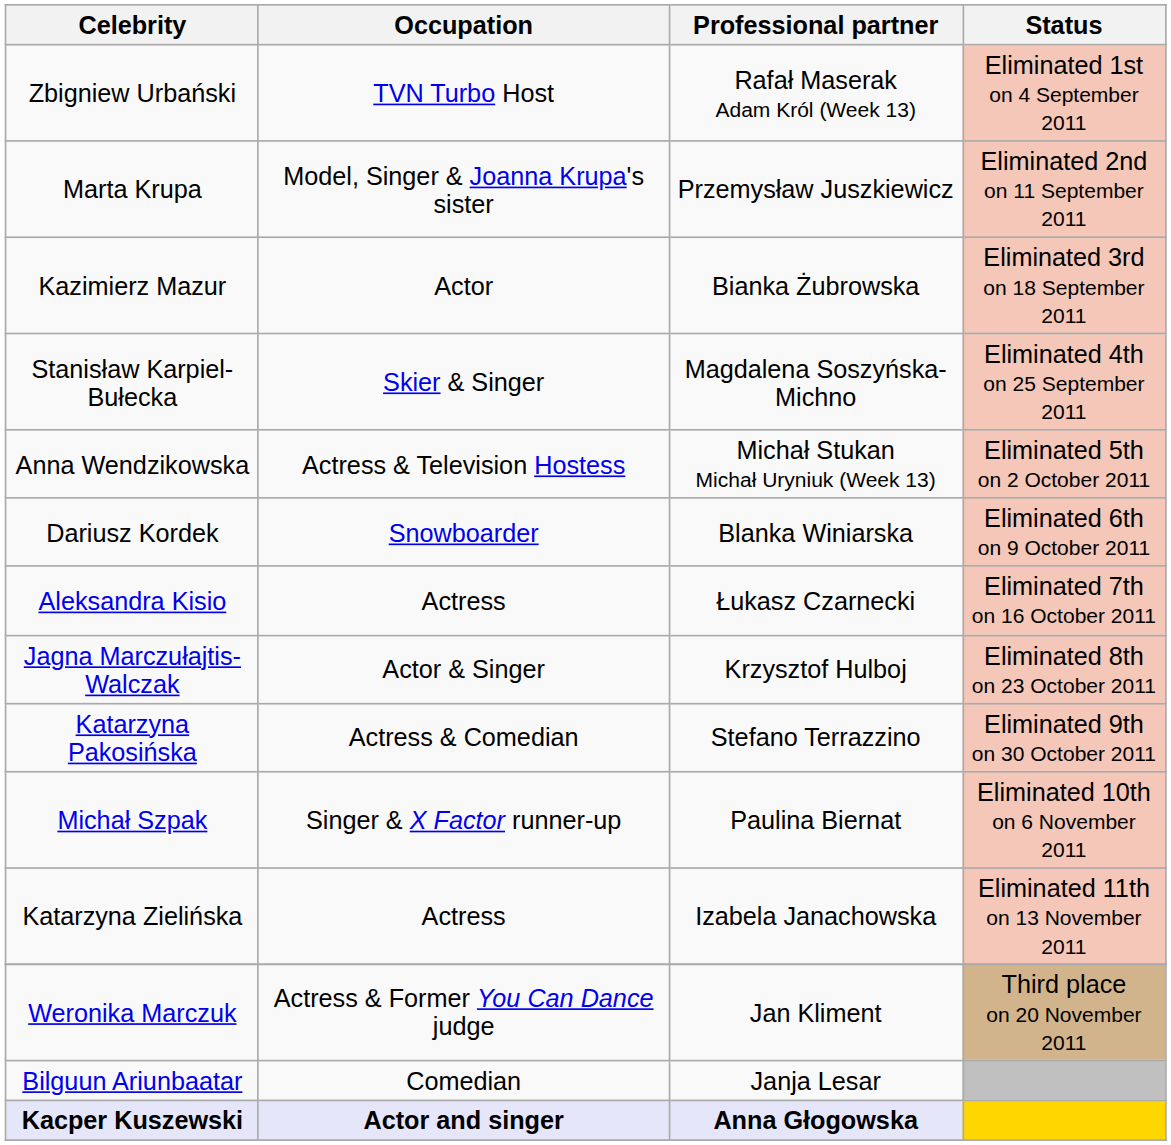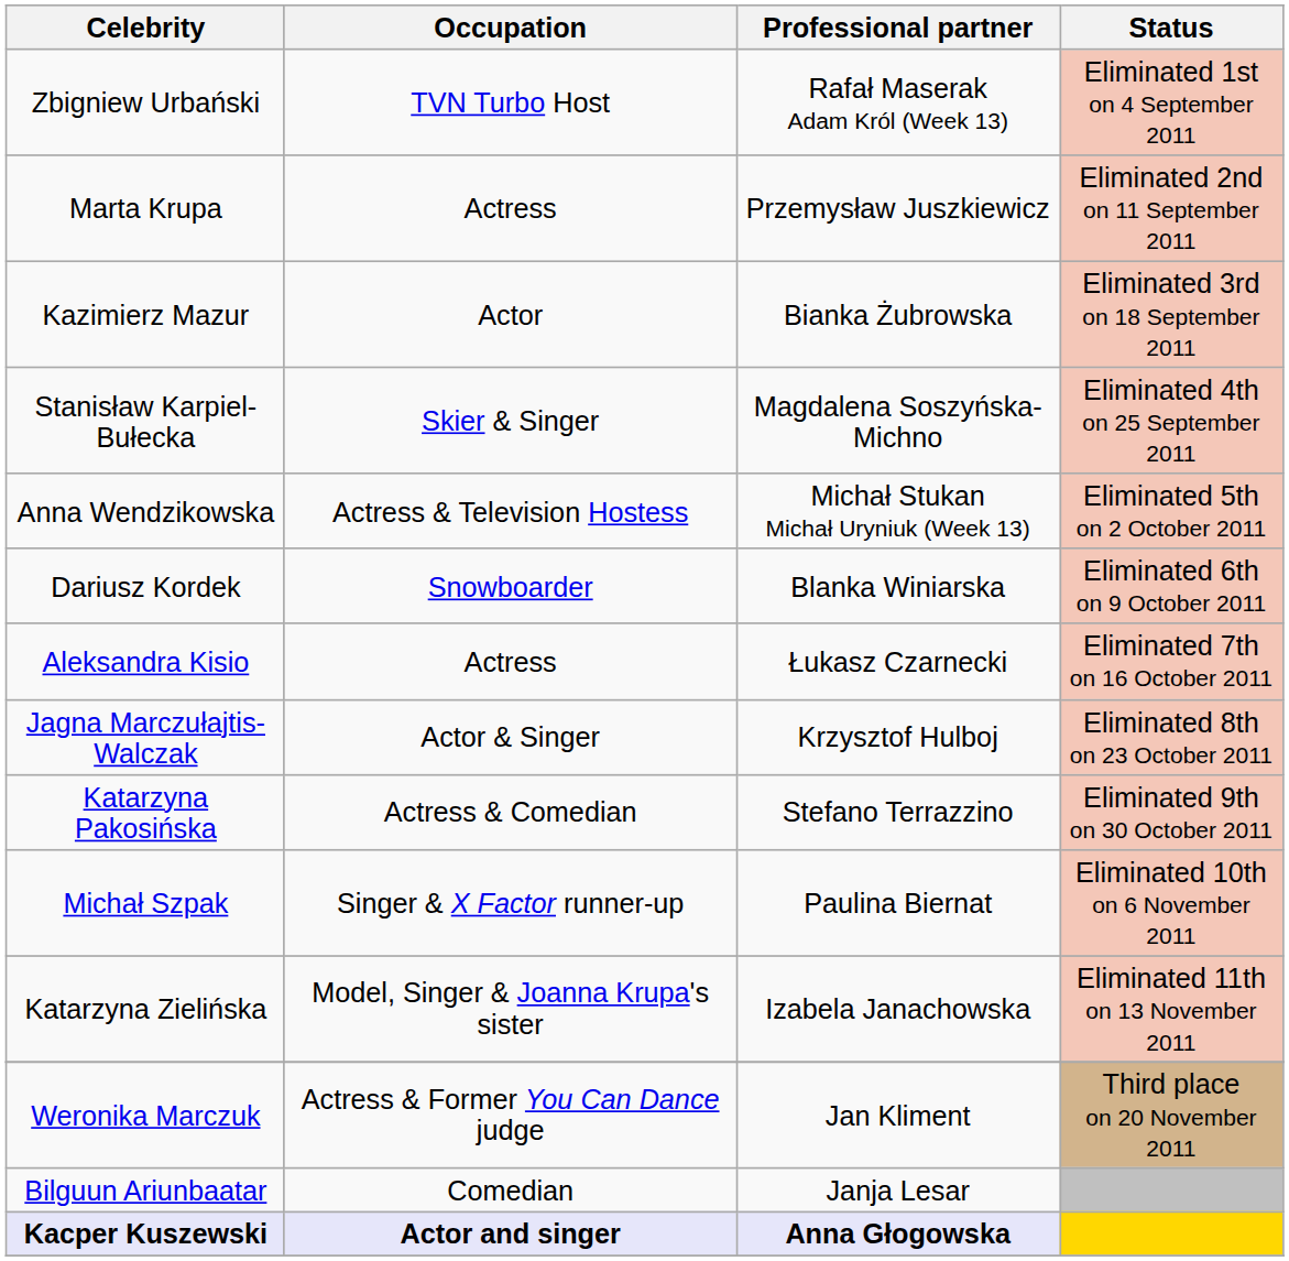 <table class="wikitable"  style="margin:auto; text-align:center; font-size:95%;">
 <tr>
 <th style="width:145px;">Celebrity</th>
 <th style="width:240px;">Occupation</th>
 <th style="width:170px;">Professional partner</th>
 <th style="width:115px;">Status</th>
 </tr>
 <tr>
 <td>Zbigniew Urbański</td>
 <td><a href='#'>TVN Turbo</a> Host</td>
 <td>Rafał Maserak<br><small>Adam Król (Week 13)</small></td>
 <td bgcolor="#F4C7B8">Eliminated 1st<br><small>on 4 September 2011</small></td>
 </tr>
 <tr>
 <td>Marta Krupa</td>
-<td>Model, Singer & <a href='#'>Joanna Krupa</a>'s sister</td>
+<td>Actress</td>
 <td>Przemysław Juszkiewicz</td>
 <td bgcolor="#F4C7B8">Eliminated 2nd<br><small>on 11 September 2011</small></td>
 </tr>
 <tr>
 <td>Kazimierz Mazur</td>
 <td>Actor</td>
 <td>Bianka Żubrowska</td>
 <td bgcolor="#F4C7B8">Eliminated 3rd<br><small>on 18 September 2011</small></td>
 </tr>
 <tr>
 <td>Stanisław Karpiel-Bułecka</td>
 <td><a href='#'>Skier</a> & Singer</td>
 <td>Magdalena Soszyńska-Michno</td>
 <td bgcolor="#F4C7B8">Eliminated 4th<br><small>on 25 September 2011</small></td>
 </tr>
 <tr>
 <td>Anna Wendzikowska</td>
 <td>Actress & Television <a href='#'>Hostess</a></td>
 <td>Michał Stukan<br><small>Michał Uryniuk (Week 13)</small></td>
 <td bgcolor="#F4C7B8">Eliminated 5th<br><small>on 2 October 2011</small></td>
 </tr>
 <tr>
 <td>Dariusz Kordek</td>
 <td><a href='#'>Snowboarder</a></td>
 <td>Blanka Winiarska</td>
 <td bgcolor="#F4C7B8">Eliminated 6th<br><small>on 9 October 2011</small></td>
 </tr>
 <tr>
 <td><a href='#'>Aleksandra Kisio</a></td>
 <td>Actress</td>
 <td>Łukasz Czarnecki</td>
 <td bgcolor="#F4C7B8">Eliminated 7th<br><small>on 16 October 2011</small></td>
 </tr>
 <tr>
 <td><a href='#'>Jagna Marczułajtis-Walczak</a></td>
 <td>Actor & Singer</td>
 <td>Krzysztof Hulboj</td>
 <td bgcolor="#F4C7B8">Eliminated 8th<br><small>on 23 October 2011</small></td>
 </tr>
 <tr>
 <td><a href='#'>Katarzyna Pakosińska</a></td>
 <td>Actress & Comedian</td>
 <td>Stefano Terrazzino</td>
 <td bgcolor="#F4C7B8">Eliminated 9th<br><small>on 30 October 2011</small></td>
 </tr>
 <tr>
 <td><a href='#'>Michał Szpak</a></td>
 <td>Singer & <em><a href='#'>X Factor</a></em> runner-up</td>
 <td>Paulina Biernat</td>
 <td bgcolor="#F4C7B8">Eliminated 10th<br><small>on 6 November 2011</small></td>
 </tr>
 <tr>
 <td>Katarzyna Zielińska</td>
-<td>Actress</td>
+<td>Model, Singer & <a href='#'>Joanna Krupa</a>'s sister</td>
 <td>Izabela Janachowska</td>
 <td bgcolor="#F4C7B8">Eliminated 11th<br><small>on 13 November 2011</small></td>
 </tr>
 <tr>
 </tr>
 <tr>
 <td><a href='#'>Weronika Marczuk</a></td>
 <td>Actress & Former <em><a href='#'>You Can Dance</a></em> judge</td>
 <td>Jan Kliment</td>
 <td bgcolor="tan">Third place<br><small>on 20 November 2011</small></td>
 </tr>
 <tr>
 <td><a href='#'>Bilguun Ariunbaatar</a></td>
 <td>Comedian</td>
 <td>Janja Lesar</td>
 <td bgcolor="silver"></td>
 </tr>
 <tr>
 <td bgcolor="lavender"><strong>Kacper Kuszewski</strong></td>
 <td bgcolor="lavender"><strong>Actor and singer</strong></td>
 <td bgcolor="lavender"><strong>Anna Głogowska</strong></td>
 <td bgcolor="gold"></td>
 </tr>
 <tr>
 </tr>
 </table>
